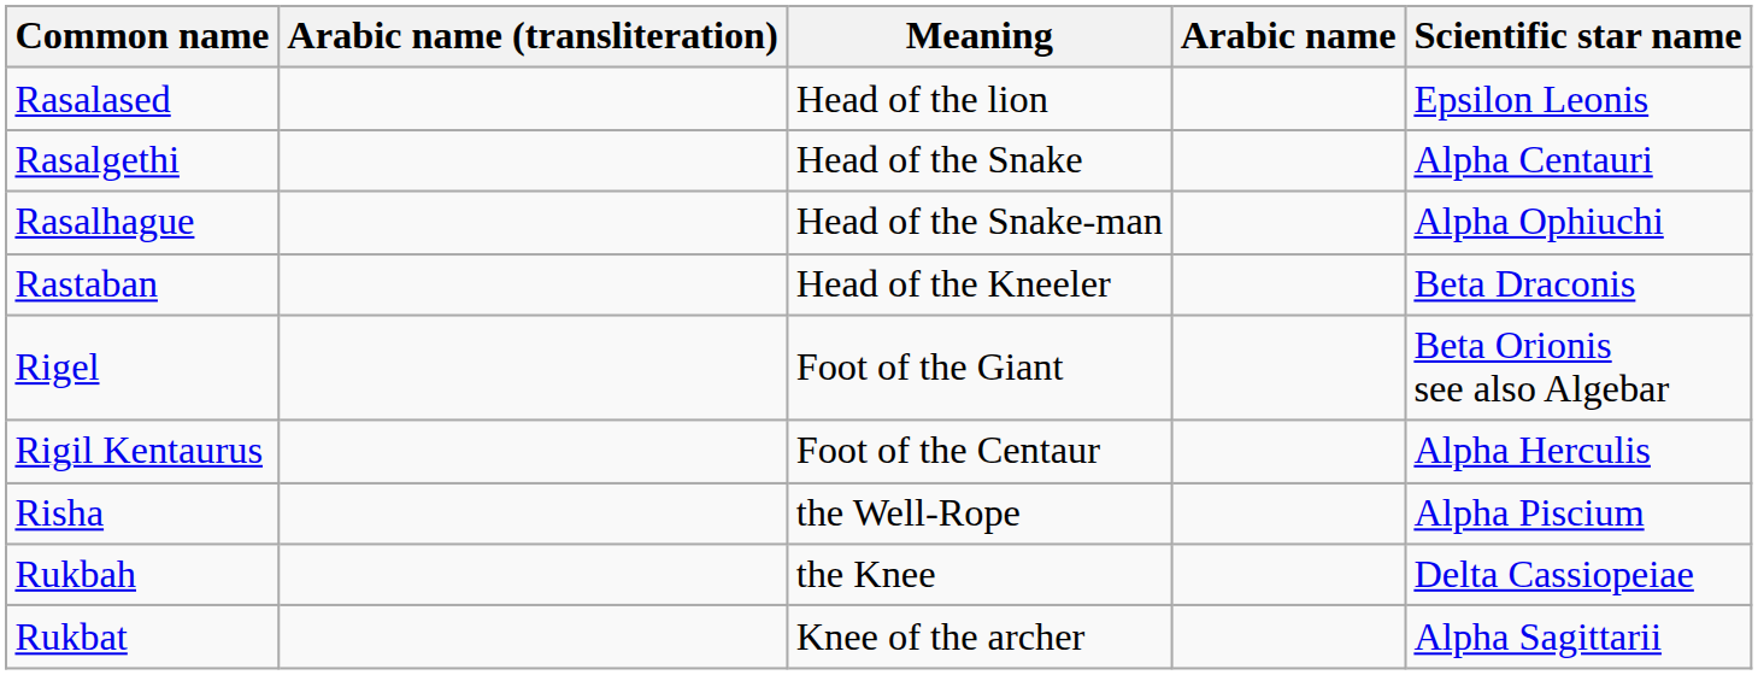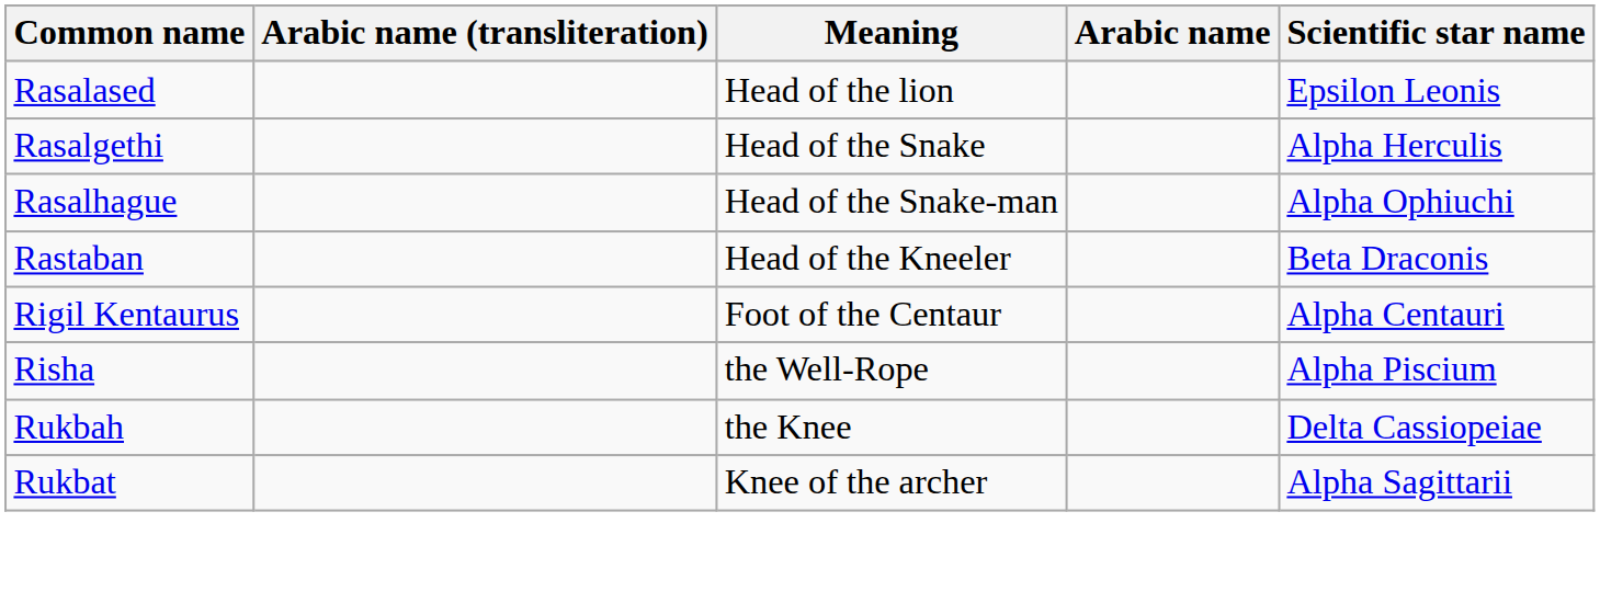 <table class="wikitable">
 <tr>
 <th>Common name</th>
 <th>Arabic name (transliteration)</th>
 <th>Meaning</th>
 <th>Arabic name</th>
 <th>Scientific star name</th>
 </tr>
 <tr>
 <td><a href='#'>Rasalased</a></td>
 <td></td>
 <td>Head of the lion</td>
 <td></td>
 <td><a href='#'>Epsilon Leonis</a></td>
 </tr>
 <tr>
 <td><a href='#'>Rasalgethi</a></td>
 <td></td>
 <td>Head of the Snake</td>
 <td></td>
-<td><a href='#'>Alpha Centauri</a></td>
+<td><a href='#'>Alpha Herculis</a></td>
 </tr>
 <tr>
 <td><a href='#'>Rasalhague</a></td>
 <td></td>
 <td>Head of the Snake-man</td>
 <td></td>
 <td><a href='#'>Alpha Ophiuchi</a></td>
 </tr>
 <tr>
 <td><a href='#'>Rastaban</a></td>
 <td></td>
 <td>Head of the Kneeler</td>
 <td></td>
 <td><a href='#'>Beta Draconis</a></td>
 </tr>
 <tr>
-<td><a href='#'>Rigel</a></td>
-<td></td>
-<td>Foot of the Giant</td>
-<td></td>
-<td><a href='#'>Beta Orionis</a><br>see also Algebar</td>
-</tr>
-<tr>
 <td><a href='#'>Rigil Kentaurus</a></td>
 <td></td>
 <td>Foot of the Centaur</td>
 <td></td>
-<td><a href='#'>Alpha Herculis</a></td>
+<td><a href='#'>Alpha Centauri</a></td>
 </tr>
 <tr>
 <td><a href='#'>Risha</a></td>
 <td></td>
 <td>the Well-Rope</td>
 <td></td>
 <td><a href='#'>Alpha Piscium</a></td>
 </tr>
 <tr>
 <td><a href='#'>Rukbah</a></td>
 <td></td>
 <td>the Knee</td>
 <td></td>
 <td><a href='#'>Delta Cassiopeiae</a></td>
 </tr>
 <tr>
 <td><a href='#'>Rukbat</a></td>
 <td></td>
 <td>Knee of the archer</td>
 <td></td>
 <td><a href='#'>Alpha Sagittarii</a></td>
 </tr>
 </table>
